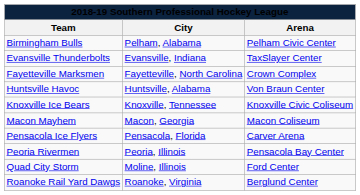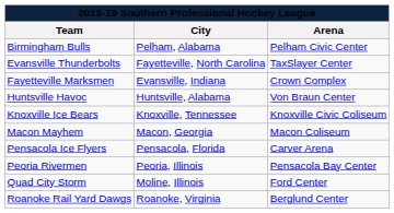 <table class="wikitable" style="width:auto">
 <tr>
 <td bgcolor="#0C2340" align="center" colspan="5"><strong><span>2018-19 Southern Professional Hockey League</span></strong></td>
 </tr>
 <tr>
 <th>Team</th>
 <th>City</th>
 <th>Arena</th>
 </tr>
 <tr>
 <td><a href='#'>Birmingham Bulls</a></td>
 <td><a href='#'>Pelham</a>, <a href='#'>Alabama</a></td>
 <td><a href='#'>Pelham Civic Center</a></td>
 </tr>
 <tr>
 <td><a href='#'>Evansville Thunderbolts</a></td>
-<td><a href='#'>Evansville</a>, <a href='#'>Indiana</a></td>
+<td><a href='#'>Fayetteville</a>, <a href='#'>North Carolina</a></td>
 <td><a href='#'>TaxSlayer Center</a></td>
 </tr>
 <tr>
 <td><a href='#'>Fayetteville Marksmen</a></td>
-<td><a href='#'>Fayetteville</a>, <a href='#'>North Carolina</a></td>
+<td><a href='#'>Evansville</a>, <a href='#'>Indiana</a></td>
 <td><a href='#'>Crown Complex</a></td>
 </tr>
 <tr>
 <td><a href='#'>Huntsville Havoc</a></td>
 <td><a href='#'>Huntsville</a>, <a href='#'>Alabama</a></td>
 <td><a href='#'>Von Braun Center</a></td>
 </tr>
 <tr>
 <td><a href='#'>Knoxville Ice Bears</a></td>
 <td><a href='#'>Knoxville</a>, <a href='#'>Tennessee</a></td>
 <td><a href='#'>Knoxville Civic Coliseum</a></td>
 </tr>
 <tr>
 <td><a href='#'>Macon Mayhem</a></td>
 <td><a href='#'>Macon</a>, <a href='#'>Georgia</a></td>
 <td><a href='#'>Macon Coliseum</a></td>
 </tr>
 <tr>
 <td><a href='#'>Pensacola Ice Flyers</a></td>
 <td><a href='#'>Pensacola</a>, <a href='#'>Florida</a></td>
 <td><a href='#'>Carver Arena</a></td>
 </tr>
 <tr>
 <td><a href='#'>Peoria Rivermen</a></td>
 <td><a href='#'>Peoria</a>, <a href='#'>Illinois</a></td>
 <td><a href='#'>Pensacola Bay Center</a></td>
 </tr>
 <tr>
 <td><a href='#'>Quad City Storm</a></td>
 <td><a href='#'>Moline</a>, <a href='#'>Illinois</a></td>
 <td><a href='#'>Ford Center</a></td>
 </tr>
 <tr>
 <td><a href='#'>Roanoke Rail Yard Dawgs</a></td>
 <td><a href='#'>Roanoke</a>, <a href='#'>Virginia</a></td>
 <td><a href='#'>Berglund Center</a></td>
 </tr>
 </table>
